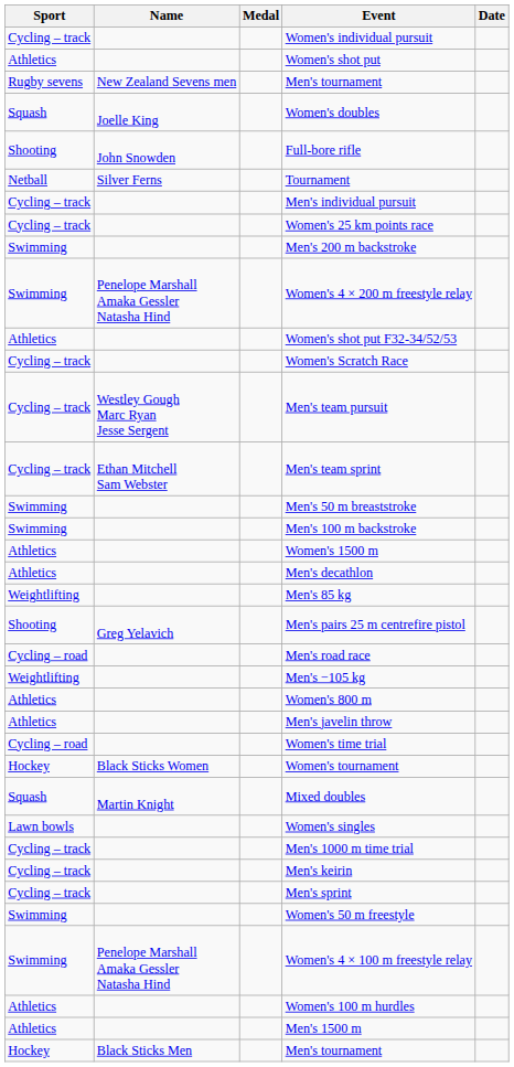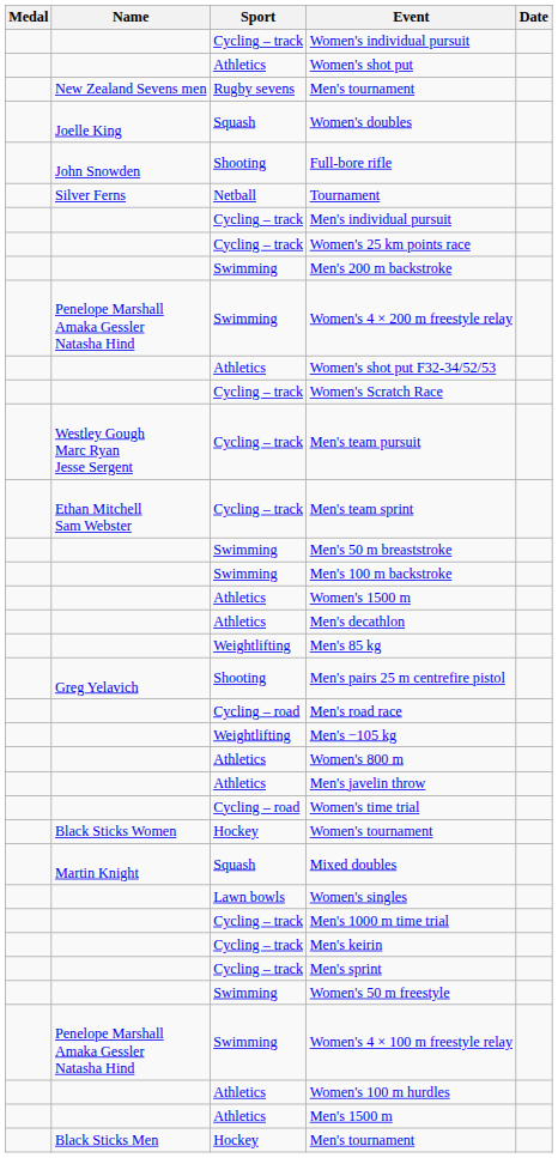 <table class="wikitable sortable" style="font-size: 95%;">
 <tr>
+<th>Medal</th>
+<th width>Name</th>
 <th>Sport</th>
-<th width>Name</th>
-<th>Medal</th>
 <th>Event</th>
 <th>Date</th>
 </tr>
 <tr>
-<td><a href='#'>Cycling – track</a></td>
 <td></td>
 <td></td>
+<td><a href='#'>Cycling – track</a></td>
 <td><a href='#'>Women's individual pursuit</a></td>
 <td></td>
 </tr>
 <tr>
-<td><a href='#'>Athletics</a></td>
 <td></td>
 <td></td>
+<td><a href='#'>Athletics</a></td>
 <td><a href='#'>Women's shot put</a></td>
 <td></td>
 </tr>
 <tr>
+<td></td>
+<td><a href='#'>New Zealand Sevens men</a><br></td>
 <td><a href='#'>Rugby sevens</a></td>
-<td><a href='#'>New Zealand Sevens men</a><br></td>
-<td></td>
 <td><a href='#'>Men's tournament</a></td>
 <td></td>
 </tr>
 <tr>
+<td></td>
+<td><br><a href='#'>Joelle King</a></td>
 <td><a href='#'>Squash</a></td>
-<td><br><a href='#'>Joelle King</a></td>
-<td></td>
 <td><a href='#'>Women's doubles</a></td>
 <td></td>
 </tr>
 <tr>
+<td></td>
+<td><br><a href='#'>John Snowden</a></td>
 <td><a href='#'>Shooting</a></td>
-<td><br><a href='#'>John Snowden</a></td>
-<td></td>
 <td><a href='#'>Full-bore rifle</a></td>
 <td></td>
 </tr>
 <tr>
+<td></td>
+<td><a href='#'>Silver Ferns</a><br></td>
 <td><a href='#'>Netball</a></td>
-<td><a href='#'>Silver Ferns</a><br></td>
-<td></td>
 <td><a href='#'>Tournament</a></td>
 <td></td>
 </tr>
 <tr>
-<td><a href='#'>Cycling – track</a></td>
 <td></td>
 <td></td>
+<td><a href='#'>Cycling – track</a></td>
 <td><a href='#'>Men's individual pursuit</a></td>
 <td></td>
 </tr>
 <tr>
-<td><a href='#'>Cycling – track</a></td>
 <td></td>
 <td></td>
+<td><a href='#'>Cycling – track</a></td>
 <td><a href='#'>Women's 25 km points race</a></td>
 <td></td>
 </tr>
 <tr>
-<td><a href='#'>Swimming</a></td>
 <td></td>
 <td></td>
+<td><a href='#'>Swimming</a></td>
 <td><a href='#'>Men's 200 m backstroke</a></td>
 <td></td>
 </tr>
 <tr>
+<td></td>
+<td><br><a href='#'>Penelope Marshall</a><br><a href='#'>Amaka Gessler</a><br><a href='#'>Natasha Hind</a></td>
 <td><a href='#'>Swimming</a></td>
-<td><br><a href='#'>Penelope Marshall</a><br><a href='#'>Amaka Gessler</a><br><a href='#'>Natasha Hind</a></td>
-<td></td>
 <td><a href='#'>Women's 4 × 200 m freestyle relay</a></td>
 <td></td>
 </tr>
 <tr>
-<td><a href='#'>Athletics</a></td>
 <td></td>
 <td></td>
+<td><a href='#'>Athletics</a></td>
 <td><a href='#'>Women's shot put F32-34/52/53</a></td>
 <td></td>
 </tr>
 <tr>
-<td><a href='#'>Cycling – track</a></td>
 <td></td>
 <td></td>
+<td><a href='#'>Cycling – track</a></td>
 <td><a href='#'>Women's Scratch Race</a></td>
 <td></td>
 </tr>
 <tr>
+<td></td>
+<td><br><a href='#'>Westley Gough</a><br><a href='#'>Marc Ryan</a><br><a href='#'>Jesse Sergent</a></td>
 <td><a href='#'>Cycling – track</a></td>
-<td><br><a href='#'>Westley Gough</a><br><a href='#'>Marc Ryan</a><br><a href='#'>Jesse Sergent</a></td>
-<td></td>
 <td><a href='#'>Men's team pursuit</a></td>
 <td></td>
 </tr>
 <tr>
+<td></td>
+<td><br><a href='#'>Ethan Mitchell</a><br><a href='#'>Sam Webster</a></td>
 <td><a href='#'>Cycling – track</a></td>
-<td><br><a href='#'>Ethan Mitchell</a><br><a href='#'>Sam Webster</a></td>
-<td></td>
 <td><a href='#'>Men's team sprint</a></td>
 <td></td>
 </tr>
 <tr>
-<td><a href='#'>Swimming</a></td>
 <td></td>
 <td></td>
+<td><a href='#'>Swimming</a></td>
 <td><a href='#'>Men's 50 m breaststroke</a></td>
 <td></td>
 </tr>
 <tr>
-<td><a href='#'>Swimming</a></td>
 <td></td>
 <td></td>
+<td><a href='#'>Swimming</a></td>
 <td><a href='#'>Men's 100 m backstroke</a></td>
 <td></td>
 </tr>
 <tr>
-<td><a href='#'>Athletics</a></td>
 <td></td>
 <td></td>
+<td><a href='#'>Athletics</a></td>
 <td><a href='#'>Women's 1500 m</a></td>
 <td></td>
 </tr>
 <tr>
-<td><a href='#'>Athletics</a></td>
 <td></td>
 <td></td>
+<td><a href='#'>Athletics</a></td>
 <td><a href='#'>Men's decathlon</a></td>
 <td></td>
 </tr>
 <tr>
-<td><a href='#'>Weightlifting</a></td>
 <td></td>
 <td></td>
+<td><a href='#'>Weightlifting</a></td>
 <td><a href='#'>Men's 85 kg</a></td>
 <td></td>
 </tr>
 <tr>
+<td></td>
+<td><br><a href='#'>Greg Yelavich</a></td>
 <td><a href='#'>Shooting</a></td>
-<td><br><a href='#'>Greg Yelavich</a></td>
-<td></td>
 <td><a href='#'>Men's pairs 25 m centrefire pistol</a></td>
 <td></td>
 </tr>
 <tr>
-<td><a href='#'>Cycling – road</a></td>
 <td></td>
 <td></td>
+<td><a href='#'>Cycling – road</a></td>
 <td><a href='#'>Men's road race</a></td>
 <td></td>
 </tr>
 <tr>
-<td><a href='#'>Weightlifting</a></td>
 <td></td>
 <td></td>
+<td><a href='#'>Weightlifting</a></td>
 <td><a href='#'>Men's −105 kg</a></td>
 <td></td>
 </tr>
 <tr>
-<td><a href='#'>Athletics</a></td>
 <td></td>
 <td></td>
+<td><a href='#'>Athletics</a></td>
 <td><a href='#'>Women's 800 m</a></td>
 <td></td>
 </tr>
 <tr>
-<td><a href='#'>Athletics</a></td>
 <td></td>
 <td></td>
+<td><a href='#'>Athletics</a></td>
 <td><a href='#'>Men's javelin throw</a></td>
 <td></td>
 </tr>
 <tr>
-<td><a href='#'>Cycling – road</a></td>
 <td></td>
 <td></td>
+<td><a href='#'>Cycling – road</a></td>
 <td><a href='#'>Women's time trial</a></td>
 <td></td>
 </tr>
 <tr>
+<td></td>
+<td><a href='#'>Black Sticks Women</a><br></td>
 <td><a href='#'>Hockey</a></td>
-<td><a href='#'>Black Sticks Women</a><br></td>
-<td></td>
 <td><a href='#'>Women's tournament</a></td>
 <td></td>
 </tr>
 <tr>
+<td></td>
+<td><br><a href='#'>Martin Knight</a></td>
 <td><a href='#'>Squash</a></td>
-<td><br><a href='#'>Martin Knight</a></td>
-<td></td>
 <td><a href='#'>Mixed doubles</a></td>
 <td></td>
 </tr>
 <tr>
-<td><a href='#'>Lawn bowls</a></td>
 <td></td>
 <td></td>
+<td><a href='#'>Lawn bowls</a></td>
 <td><a href='#'>Women's singles</a></td>
 <td></td>
 </tr>
 <tr>
-<td><a href='#'>Cycling – track</a></td>
 <td></td>
 <td></td>
+<td><a href='#'>Cycling – track</a></td>
 <td><a href='#'>Men's 1000 m time trial</a></td>
 <td></td>
 </tr>
 <tr>
-<td><a href='#'>Cycling – track</a></td>
 <td></td>
 <td></td>
+<td><a href='#'>Cycling – track</a></td>
 <td><a href='#'>Men's keirin</a></td>
 <td></td>
 </tr>
 <tr>
-<td><a href='#'>Cycling – track</a></td>
 <td></td>
 <td></td>
+<td><a href='#'>Cycling – track</a></td>
 <td><a href='#'>Men's sprint</a></td>
 <td></td>
 </tr>
 <tr>
-<td><a href='#'>Swimming</a></td>
 <td></td>
 <td></td>
+<td><a href='#'>Swimming</a></td>
 <td><a href='#'>Women's 50 m freestyle</a></td>
 <td></td>
 </tr>
 <tr>
+<td></td>
+<td><br><a href='#'>Penelope Marshall</a><br><a href='#'>Amaka Gessler</a><br><a href='#'>Natasha Hind</a></td>
 <td><a href='#'>Swimming</a></td>
-<td><br><a href='#'>Penelope Marshall</a><br><a href='#'>Amaka Gessler</a><br><a href='#'>Natasha Hind</a></td>
-<td></td>
 <td><a href='#'>Women's 4 × 100 m freestyle relay</a></td>
 <td></td>
 </tr>
 <tr>
-<td><a href='#'>Athletics</a></td>
 <td></td>
 <td></td>
+<td><a href='#'>Athletics</a></td>
 <td><a href='#'>Women's 100 m hurdles</a></td>
 <td></td>
 </tr>
 <tr>
-<td><a href='#'>Athletics</a></td>
 <td></td>
 <td></td>
+<td><a href='#'>Athletics</a></td>
 <td><a href='#'>Men's 1500 m</a></td>
 <td></td>
 </tr>
 <tr>
+<td></td>
+<td><a href='#'>Black Sticks Men</a><br></td>
 <td><a href='#'>Hockey</a></td>
-<td><a href='#'>Black Sticks Men</a><br></td>
-<td></td>
 <td><a href='#'>Men's tournament</a></td>
 <td></td>
 </tr>
 </table>
